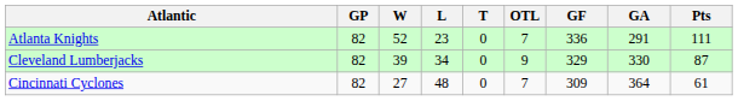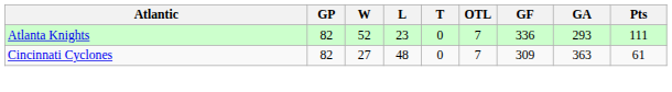 <table class="wikitable">
 <tr>
 <th width="40%">Atlantic</th>
 <th width="5%">GP</th>
 <th width="5%">W</th>
 <th width="5%">L</th>
 <th width="5%">T</th>
 <th width="5%">OTL</th>
 <th width="7.5%">GF</th>
 <th width="7.5%">GA</th>
 <th width="7.5%">Pts</th>
 </tr>
 <tr align="center" bgcolor="#CCFFCC">
 <td align="left"><a href='#'>Atlanta Knights</a></td>
 <td>82</td>
 <td>52</td>
 <td>23</td>
 <td>0</td>
 <td>7</td>
 <td>336</td>
-<td>291</td>
+<td>293</td>
 <td>111</td>
-</tr>
-<tr align="center" bgcolor="#CCFFCC">
-<td align="left"><a href='#'>Cleveland Lumberjacks</a></td>
-<td>82</td>
-<td>39</td>
-<td>34</td>
-<td>0</td>
-<td>9</td>
-<td>329</td>
-<td>330</td>
-<td>87</td>
 </tr>
 <tr align="center">
 <td align="left"><a href='#'>Cincinnati Cyclones</a></td>
 <td>82</td>
 <td>27</td>
 <td>48</td>
 <td>0</td>
 <td>7</td>
 <td>309</td>
-<td>364</td>
+<td>363</td>
 <td>61</td>
 </tr>
 </table>
